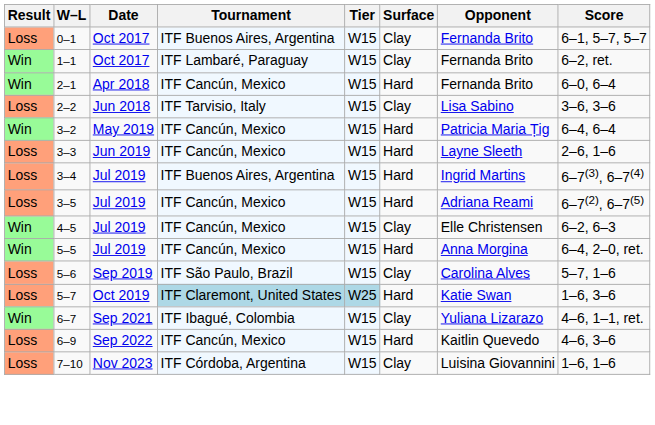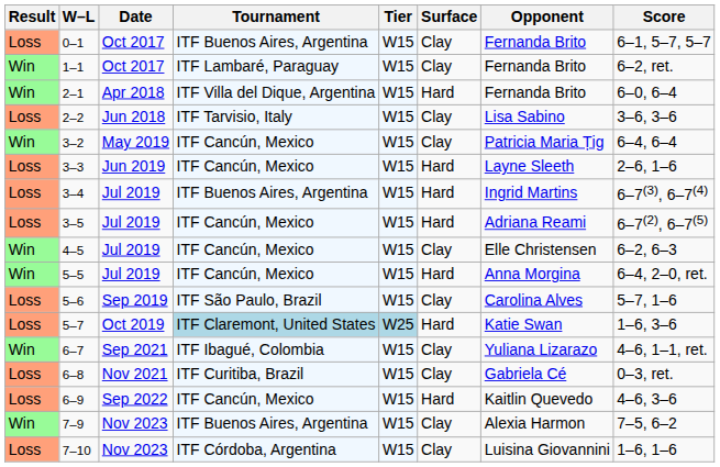 <table class="sortable wikitable" style=font-size:97%>
 <tr>
 <th>Result</th>
 <th class="unsortable">W–L</th>
 <th>Date</th>
 <th>Tournament</th>
 <th>Tier</th>
 <th>Surface</th>
 <th>Opponent</th>
 <th class="unsortable">Score</th>
 </tr>
 <tr>
 <td bgcolor="FFA07A">Loss</td>
 <td><small>0–1</small></td>
 <td><a href='#'>Oct 2017</a></td>
 <td style="background:#f0f8ff;">ITF Buenos Aires, Argentina</td>
 <td style="background:#f0f8ff;">W15</td>
 <td>Clay</td>
 <td> <a href='#'>Fernanda Brito</a></td>
 <td>6–1, 5–7, 5–7</td>
 </tr>
 <tr>
 <td bgcolor="98FB98">Win</td>
 <td><small>1–1</small></td>
 <td><a href='#'>Oct 2017</a></td>
 <td style="background:#f0f8ff;">ITF Lambaré, Paraguay</td>
 <td style="background:#f0f8ff;">W15</td>
 <td>Clay</td>
 <td> Fernanda Brito</td>
 <td>6–2, ret.</td>
 </tr>
 <tr>
 <td bgcolor="98FB98">Win</td>
 <td><small>2–1</small></td>
 <td><a href='#'>Apr 2018</a></td>
-<td style="background:#f0f8ff;">ITF Cancún, Mexico</td>
+<td style="background:#f0f8ff;">ITF Villa del Dique, Argentina</td>
 <td style="background:#f0f8ff;">W15</td>
 <td>Hard</td>
 <td> Fernanda Brito</td>
 <td>6–0, 6–4</td>
 </tr>
 <tr>
 <td bgcolor="FFA07A">Loss</td>
 <td><small>2–2</small></td>
 <td><a href='#'>Jun 2018</a></td>
 <td style="background:#f0f8ff;">ITF Tarvisio, Italy</td>
 <td style="background:#f0f8ff;">W15</td>
 <td>Clay</td>
 <td> <a href='#'>Lisa Sabino</a></td>
 <td>3–6, 3–6</td>
 </tr>
 <tr>
 <td style="background:#98fb98;">Win</td>
 <td><small>3–2</small></td>
 <td><a href='#'>May 2019</a></td>
 <td style="background:#f0f8ff;">ITF Cancún, Mexico</td>
 <td style="background:#f0f8ff;">W15</td>
-<td>Hard</td>
+<td>Clay</td>
 <td> <a href='#'>Patricia Maria Țig</a></td>
 <td>6–4, 6–4</td>
 </tr>
 <tr>
 <td bgcolor="FFA07A">Loss</td>
 <td><small>3–3</small></td>
 <td><a href='#'>Jun 2019</a></td>
 <td style="background:#f0f8ff;">ITF Cancún, Mexico</td>
 <td style="background:#f0f8ff;">W15</td>
 <td>Hard</td>
 <td> <a href='#'>Layne Sleeth</a></td>
 <td>2–6, 1–6</td>
 </tr>
 <tr>
 <td bgcolor="FFA07A">Loss</td>
 <td><small>3–4</small></td>
 <td><a href='#'>Jul 2019</a></td>
 <td style="background:#f0f8ff;">ITF Buenos Aires, Argentina</td>
 <td style="background:#f0f8ff;">W15</td>
 <td>Hard</td>
 <td> <a href='#'>Ingrid Martins</a></td>
 <td>6–7<sup>(3)</sup>, 6–7<sup>(4)</sup></td>
 </tr>
 <tr>
 <td bgcolor="FFA07A">Loss</td>
 <td><small>3–5</small></td>
 <td><a href='#'>Jul 2019</a></td>
 <td style="background:#f0f8ff;">ITF Cancún, Mexico</td>
 <td style="background:#f0f8ff;">W15</td>
 <td>Hard</td>
 <td> <a href='#'>Adriana Reami</a></td>
 <td>6–7<sup>(2)</sup>, 6–7<sup>(5)</sup></td>
 </tr>
 <tr>
 <td style="background:#98fb98;">Win</td>
 <td><small>4–5</small></td>
 <td><a href='#'>Jul 2019</a></td>
 <td style="background:#f0f8ff;">ITF Cancún, Mexico</td>
 <td style="background:#f0f8ff;">W15</td>
 <td>Clay</td>
 <td> Elle Christensen</td>
 <td>6–2, 6–3</td>
 </tr>
 <tr>
 <td style="background:#98fb98;">Win</td>
 <td><small>5–5</small></td>
 <td><a href='#'>Jul 2019</a></td>
 <td style="background:#f0f8ff;">ITF Cancún, Mexico</td>
 <td style="background:#f0f8ff;">W15</td>
 <td>Hard</td>
 <td> <a href='#'>Anna Morgina</a></td>
 <td>6–4, 2–0, ret.</td>
 </tr>
 <tr>
 <td style="background:#ffa07a;">Loss</td>
 <td><small>5–6</small></td>
 <td><a href='#'>Sep 2019</a></td>
 <td style="background:#f0f8ff;">ITF São Paulo, Brazil</td>
 <td style="background:#f0f8ff;">W15</td>
 <td>Clay</td>
 <td> <a href='#'>Carolina Alves</a></td>
 <td>5–7, 1–6</td>
 </tr>
 <tr>
 <td style="background:#ffa07a;">Loss</td>
 <td><small>5–7</small></td>
 <td><a href='#'>Oct 2019</a></td>
 <td style="background:lightblue;">ITF Claremont, United States</td>
 <td style="background:lightblue;">W25</td>
 <td>Hard</td>
 <td> <a href='#'>Katie Swan</a></td>
 <td>1–6, 3–6</td>
 </tr>
 <tr>
 <td style="background:#98fb98;">Win</td>
 <td><small>6–7</small></td>
 <td><a href='#'>Sep 2021</a></td>
 <td style="background:#f0f8ff;">ITF Ibagué, Colombia</td>
 <td style="background:#f0f8ff;">W15</td>
 <td>Clay</td>
 <td> <a href='#'>Yuliana Lizarazo</a></td>
 <td>4–6, 1–1, ret.</td>
 </tr>
 <tr>
 <td style="background:#ffa07a;">Loss</td>
+<td><small>6–8</small></td>
+<td><a href='#'>Nov 2021</a></td>
+<td style="background:#f0f8ff;">ITF Curitiba, Brazil</td>
+<td style="background:#f0f8ff;">W15</td>
+<td>Clay</td>
+<td> <a href='#'>Gabriela Cé</a></td>
+<td>0–3, ret.</td>
+</tr>
+<tr>
+<td style="background:#ffa07a;">Loss</td>
 <td><small>6–9</small></td>
 <td><a href='#'>Sep 2022</a></td>
 <td style="background:#f0f8ff;">ITF Cancún, Mexico</td>
 <td style="background:#f0f8ff;">W15</td>
 <td>Hard</td>
 <td> Kaitlin Quevedo</td>
 <td>4–6, 3–6</td>
+</tr>
+<tr>
+<td style="background:#98fb98;">Win</td>
+<td><small>7–9</small></td>
+<td><a href='#'>Nov 2023</a></td>
+<td style="background:#f0f8ff;">ITF Buenos Aires, Argentina</td>
+<td style="background:#f0f8ff;">W15</td>
+<td>Clay</td>
+<td> Alexia Harmon</td>
+<td>7–5, 6–2</td>
 </tr>
 <tr>
 <td style="background:#ffa07a;">Loss</td>
 <td><small>7–10</small></td>
 <td><a href='#'>Nov 2023</a></td>
 <td style="background:#f0f8ff;">ITF Córdoba, Argentina</td>
 <td style="background:#f0f8ff;">W15</td>
 <td>Clay</td>
 <td> Luisina Giovannini</td>
 <td>1–6, 1–6</td>
 </tr>
 </table>
